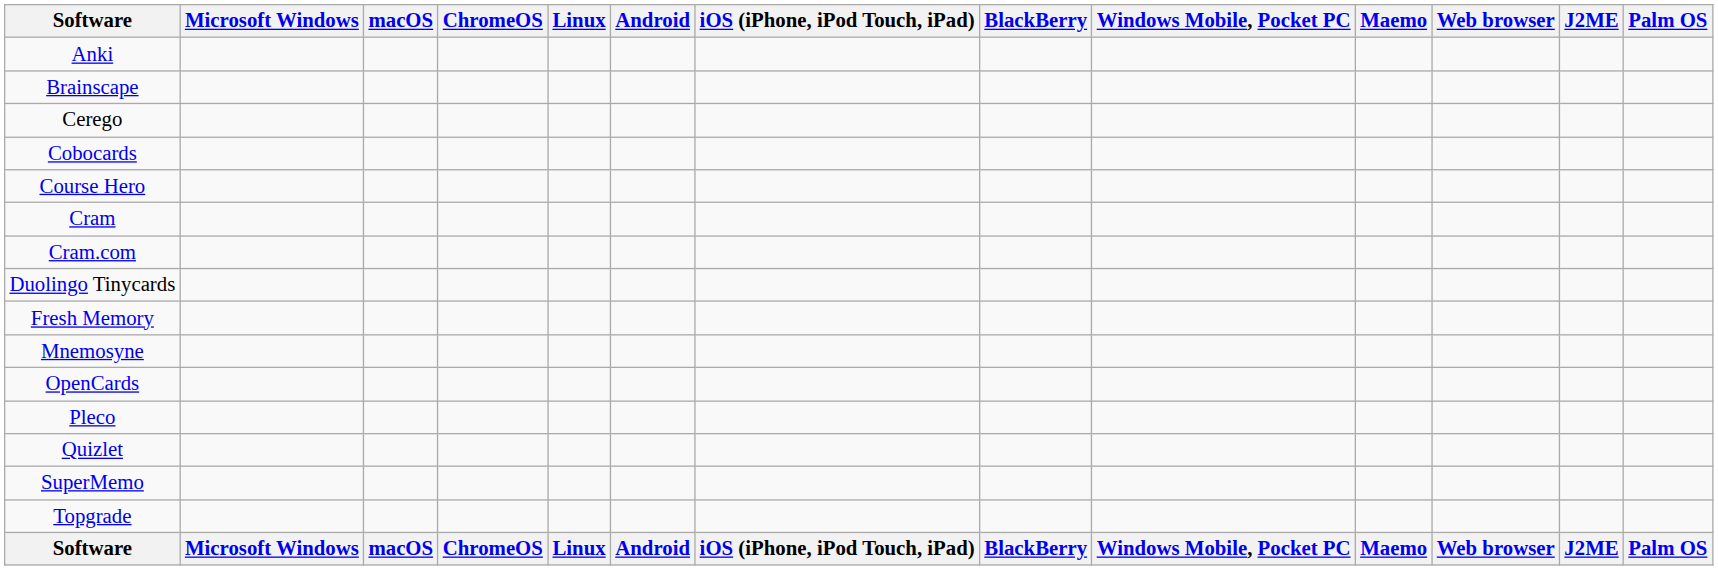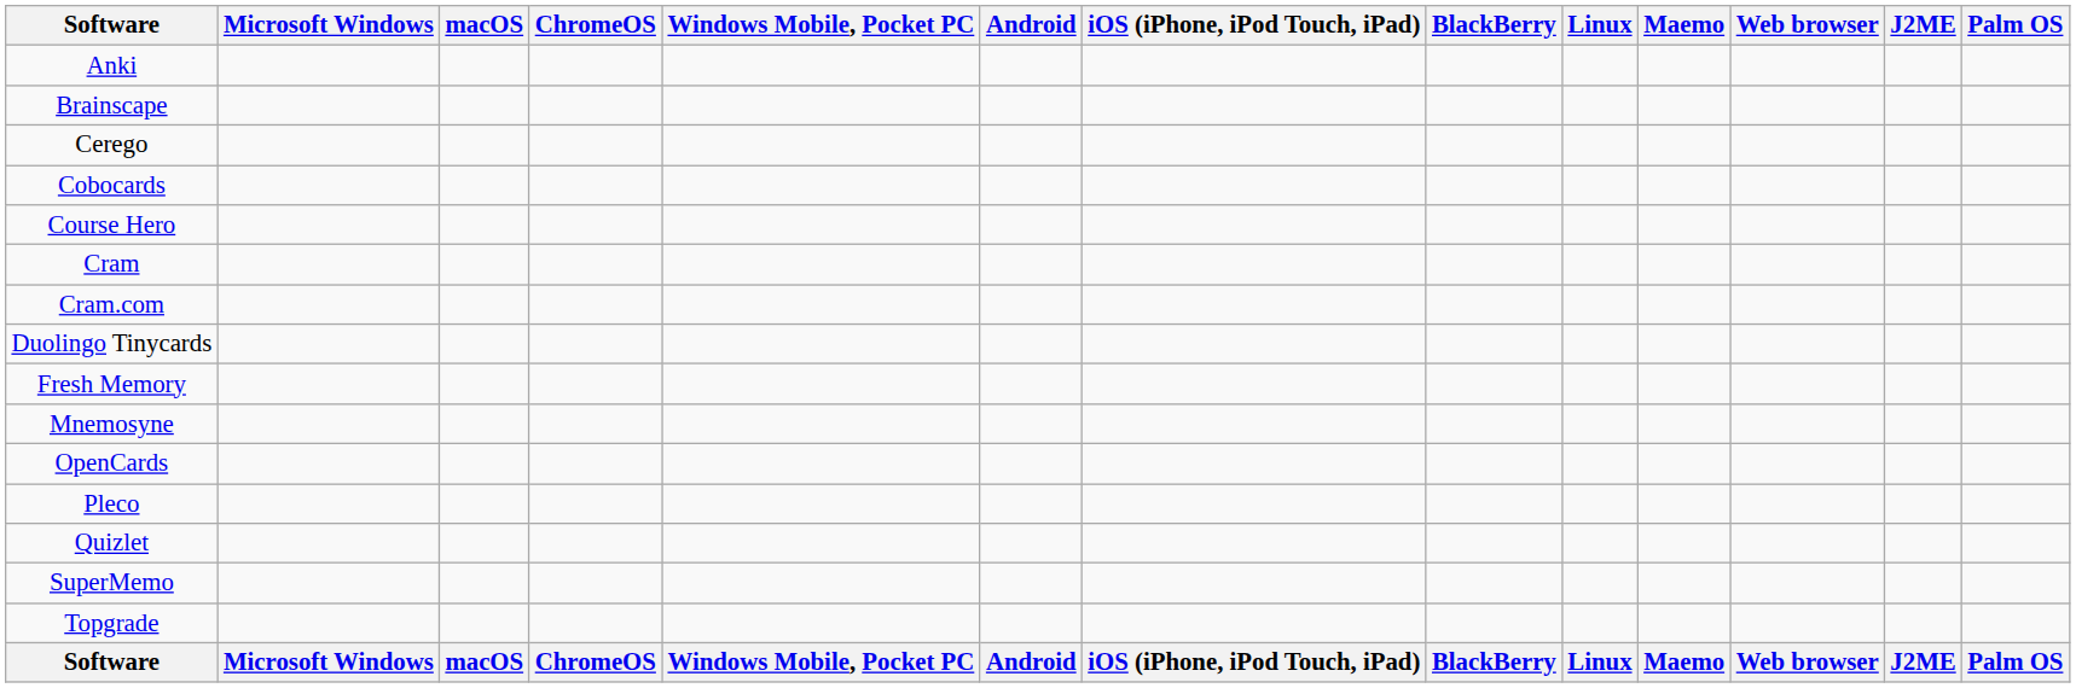 <table class="wikitable sortable" style="text-align: center;">
 <tr>
 <th>Software</th>
 <th><a href='#'>Microsoft Windows</a><br></th>
 <th><a href='#'>macOS</a><br></th>
 <th><a href='#'>ChromeOS</a><br></th>
-<th><a href='#'>Linux</a><br></th>
+<th><a href='#'>Windows Mobile</a>, <a href='#'>Pocket PC</a></th>
 <th><a href='#'>Android</a><br></th>
 <th><a href='#'>iOS</a> (iPhone, iPod Touch, iPad)<br></th>
 <th><a href='#'>BlackBerry</a><br></th>
-<th><a href='#'>Windows Mobile</a>, <a href='#'>Pocket PC</a></th>
+<th><a href='#'>Linux</a><br></th>
 <th><a href='#'>Maemo</a><br></th>
 <th><a href='#'>Web browser</a></th>
 <th><a href='#'>J2ME</a><br></th>
 <th><a href='#'>Palm OS</a></th>
 </tr>
 <tr>
 <td><a href='#'>Anki</a></td>
 <td></td>
 <td></td>
 <td></td>
 <td></td>
 <td></td>
 <td></td>
 <td></td>
 <td></td>
 <td></td>
 <td></td>
 <td></td>
 <td></td>
 </tr>
 <tr>
 <td><a href='#'>Brainscape</a></td>
 <td></td>
 <td></td>
 <td></td>
 <td></td>
 <td></td>
 <td></td>
 <td></td>
 <td></td>
 <td></td>
 <td></td>
 <td></td>
 <td></td>
 </tr>
 <tr>
 <td>Cerego</td>
 <td></td>
 <td></td>
 <td></td>
 <td></td>
 <td></td>
 <td></td>
 <td></td>
 <td></td>
 <td></td>
 <td></td>
 <td></td>
 <td></td>
 </tr>
 <tr>
 <td><a href='#'>Cobocards</a></td>
 <td></td>
 <td></td>
 <td></td>
 <td></td>
 <td></td>
 <td></td>
 <td></td>
 <td></td>
 <td></td>
 <td></td>
 <td></td>
 <td></td>
 </tr>
 <tr>
 <td><a href='#'>Course Hero</a></td>
 <td></td>
 <td></td>
 <td></td>
 <td></td>
 <td></td>
 <td></td>
 <td></td>
 <td></td>
 <td></td>
 <td></td>
 <td></td>
 <td></td>
 </tr>
 <tr>
 <td><a href='#'>Cram</a></td>
 <td></td>
 <td></td>
 <td></td>
 <td></td>
 <td></td>
 <td></td>
 <td></td>
 <td></td>
 <td></td>
 <td></td>
 <td></td>
 <td></td>
 </tr>
 <tr>
 <td><a href='#'>Cram.com</a></td>
 <td></td>
 <td></td>
 <td></td>
 <td></td>
 <td></td>
 <td></td>
 <td></td>
 <td></td>
 <td></td>
 <td></td>
 <td></td>
 <td></td>
 </tr>
 <tr>
 <td><a href='#'>Duolingo</a> Tinycards</td>
 <td></td>
 <td></td>
 <td></td>
 <td></td>
 <td></td>
 <td></td>
 <td></td>
 <td></td>
 <td></td>
 <td></td>
 <td></td>
 <td></td>
 </tr>
 <tr>
 <td><a href='#'>Fresh Memory</a></td>
 <td></td>
 <td></td>
 <td></td>
 <td></td>
 <td></td>
 <td></td>
 <td></td>
 <td></td>
 <td></td>
 <td></td>
 <td></td>
 <td></td>
 </tr>
 <tr>
 <td><a href='#'>Mnemosyne</a></td>
 <td></td>
 <td></td>
 <td></td>
 <td></td>
 <td></td>
 <td></td>
 <td></td>
 <td></td>
 <td></td>
 <td></td>
 <td></td>
 <td></td>
 </tr>
 <tr>
 <td><a href='#'>OpenCards</a></td>
 <td></td>
 <td></td>
 <td></td>
 <td></td>
 <td></td>
 <td></td>
 <td></td>
 <td></td>
 <td></td>
 <td></td>
 <td></td>
 <td></td>
 </tr>
 <tr>
 <td><a href='#'>Pleco</a></td>
 <td></td>
 <td></td>
 <td></td>
 <td></td>
 <td></td>
 <td></td>
 <td></td>
 <td></td>
 <td></td>
 <td></td>
 <td></td>
 <td></td>
 </tr>
 <tr>
 <td><a href='#'>Quizlet</a></td>
 <td></td>
 <td></td>
 <td></td>
 <td></td>
 <td></td>
 <td></td>
 <td></td>
 <td></td>
 <td></td>
 <td></td>
 <td></td>
 <td></td>
 </tr>
 <tr>
 <td><a href='#'>SuperMemo</a></td>
 <td></td>
 <td></td>
 <td></td>
 <td></td>
 <td></td>
 <td></td>
 <td></td>
 <td></td>
 <td></td>
 <td></td>
 <td></td>
 <td></td>
 </tr>
 <tr>
 <td><a href='#'>Topgrade</a></td>
 <td></td>
 <td></td>
 <td></td>
 <td></td>
 <td></td>
 <td></td>
 <td></td>
 <td></td>
 <td></td>
 <td></td>
 <td></td>
 <td></td>
 </tr>
 <tr class="sortbottom">
 <th>Software</th>
 <th><a href='#'>Microsoft Windows</a><br></th>
 <th><a href='#'>macOS</a><br></th>
 <th><a href='#'>ChromeOS</a><br></th>
-<th><a href='#'>Linux</a><br></th>
+<th><a href='#'>Windows Mobile</a>, <a href='#'>Pocket PC</a></th>
 <th><a href='#'>Android</a><br></th>
 <th><a href='#'>iOS</a> (iPhone, iPod Touch, iPad)<br></th>
 <th><a href='#'>BlackBerry</a><br></th>
-<th><a href='#'>Windows Mobile</a>, <a href='#'>Pocket PC</a></th>
+<th><a href='#'>Linux</a><br></th>
 <th><a href='#'>Maemo</a><br></th>
 <th><a href='#'>Web browser</a></th>
 <th><a href='#'>J2ME</a><br></th>
 <th><a href='#'>Palm OS</a></th>
 </tr>
 </table>
